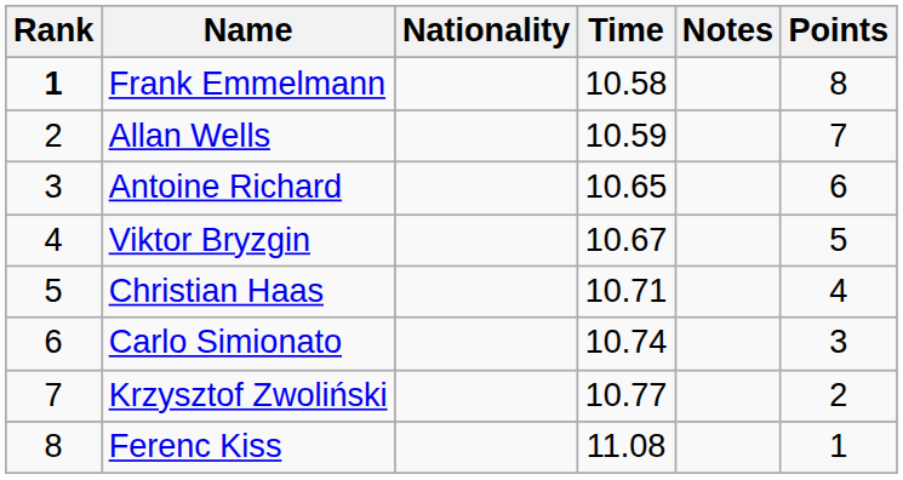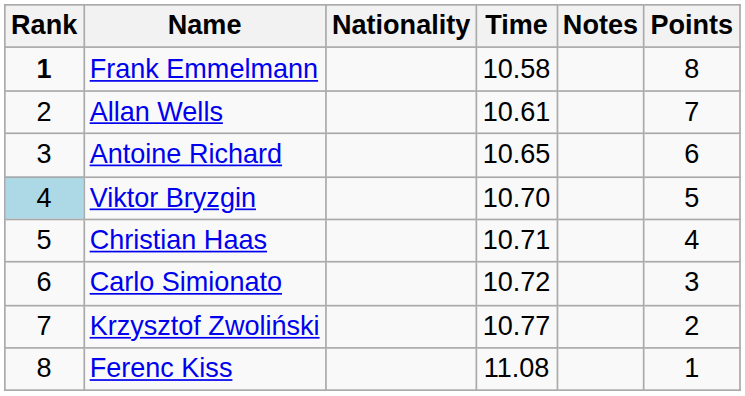 <table class="wikitable sortable" style="text-align:center">
 <tr>
 <th>Rank</th>
 <th>Name</th>
 <th>Nationality</th>
 <th>Time</th>
 <th>Notes</th>
 <th>Points</th>
 </tr>
 <tr>
 <td><strong>1</strong></td>
 <td align=left><a href='#'>Frank Emmelmann</a></td>
 <td align=left></td>
 <td>10.58</td>
 <td></td>
 <td>8</td>
 </tr>
 <tr>
 <td>2</td>
 <td align=left><a href='#'>Allan Wells</a></td>
 <td align=left></td>
-<td>10.59</td>
+<td>10.61</td>
 <td></td>
 <td>7</td>
 </tr>
 <tr>
 <td>3</td>
 <td align=left><a href='#'>Antoine Richard</a></td>
 <td align=left></td>
 <td>10.65</td>
 <td></td>
 <td>6</td>
 </tr>
 <tr>
-<td>4</td>
+<td style="background: lightblue;">4</td>
 <td align=left><a href='#'>Viktor Bryzgin</a></td>
 <td align=left></td>
-<td>10.67</td>
+<td>10.70</td>
 <td></td>
 <td>5</td>
 </tr>
 <tr>
 <td>5</td>
 <td align=left><a href='#'>Christian Haas</a></td>
 <td align=left></td>
 <td>10.71</td>
 <td></td>
 <td>4</td>
 </tr>
 <tr>
 <td>6</td>
 <td align=left><a href='#'>Carlo Simionato</a></td>
 <td align=left></td>
-<td>10.74</td>
+<td>10.72</td>
 <td></td>
 <td>3</td>
 </tr>
 <tr>
 <td>7</td>
 <td align=left><a href='#'>Krzysztof Zwoliński</a></td>
 <td align=left></td>
 <td>10.77</td>
 <td></td>
 <td>2</td>
 </tr>
 <tr>
 <td>8</td>
 <td align=left><a href='#'>Ferenc Kiss</a></td>
 <td align=left></td>
 <td>11.08</td>
 <td></td>
 <td>1</td>
 </tr>
 </table>
